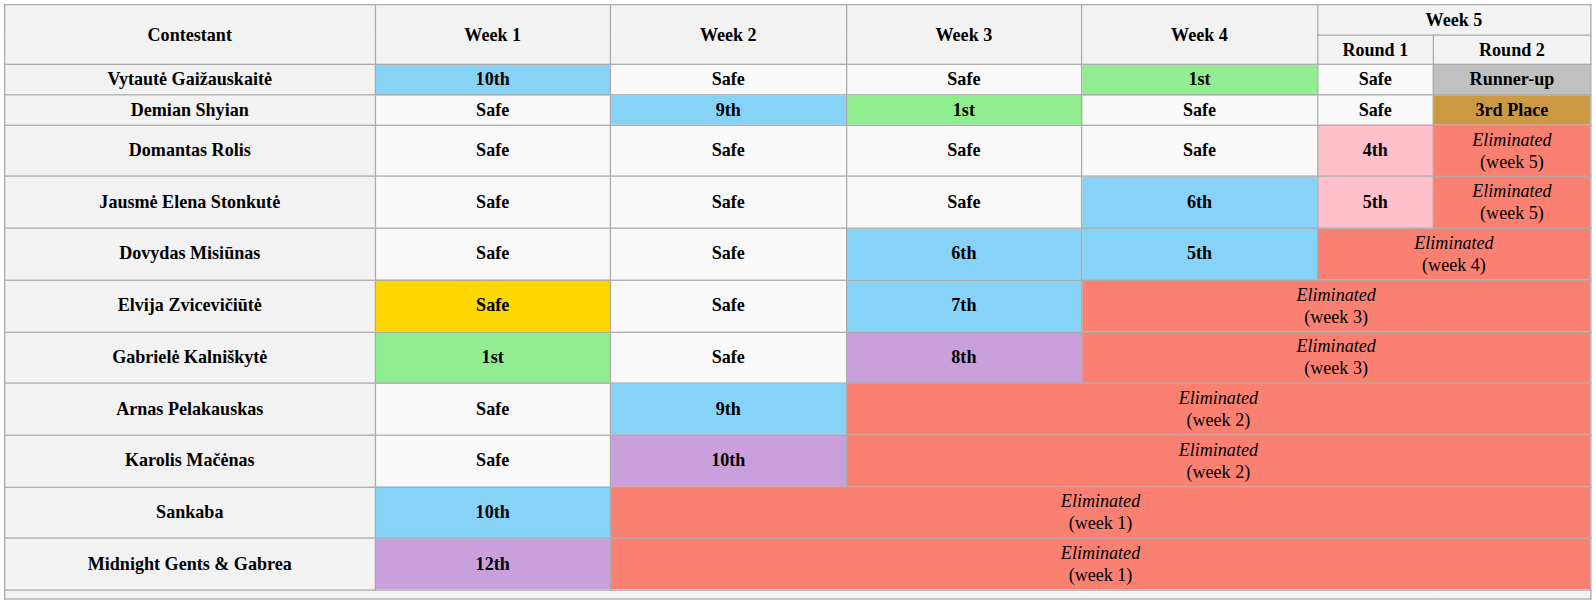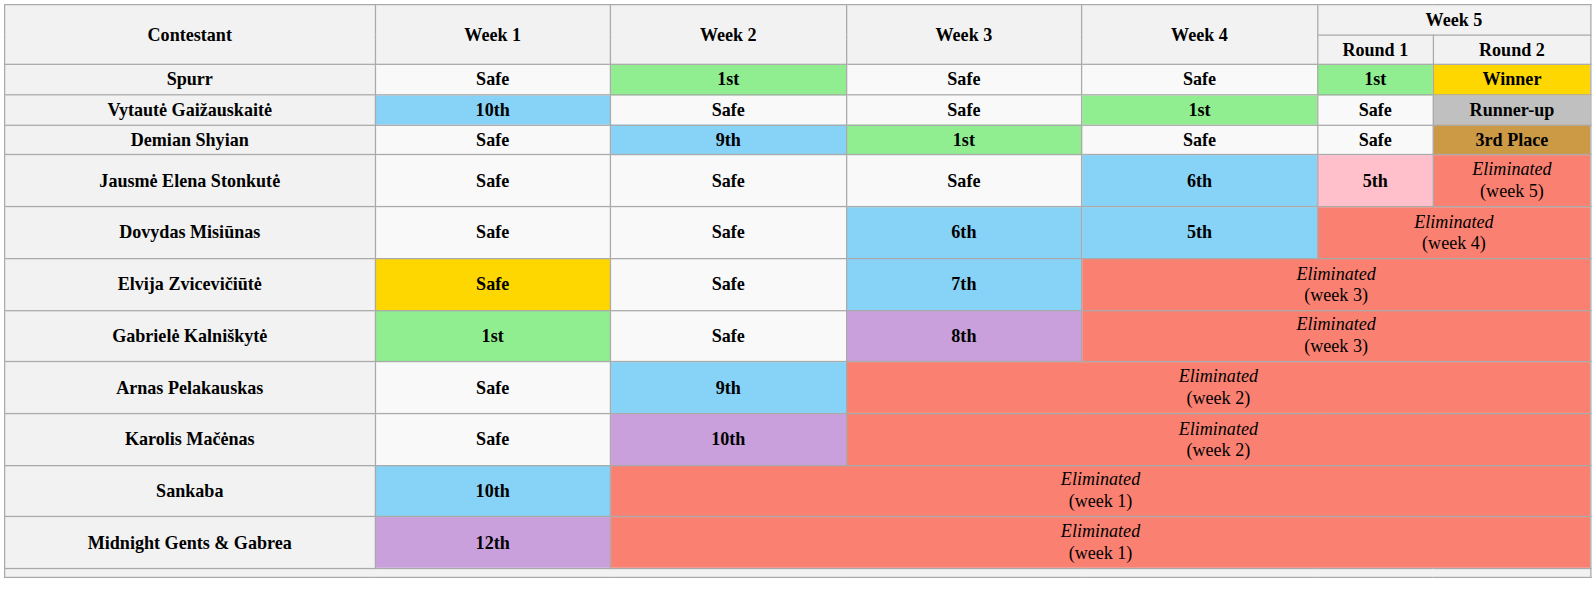 <table class="wikitable" style="text-align:center; font-size:89%">
 <tr>
 <th rowspan="2" style="width:11%" scope="col">Contestant</th>
 <th rowspan="2" style="width:7%" scope="col">Week 1</th>
 <th rowspan="2" style="width:7%" scope="col">Week 2</th>
 <th rowspan="2" style="width:7%" scope="col">Week 3</th>
 <th rowspan="2" style="width:7%" scope="col">Week 4</th>
 <th colspan="2" style="width:7%" scope="col">Week 5</th>
 </tr>
 <tr>
 <th>Round 1</th>
 <th>Round 2</th>
+</tr>
+<tr>
+<th scope="row">Spurr</th>
+<td><strong>Safe</strong></td>
+<td bgcolor="lightgreen"><strong>1st</strong></td>
+<td><strong>Safe</strong></td>
+<td><strong>Safe</strong></td>
+<td bgcolor="lightgreen"><strong>1st</strong></td>
+<td bgcolor="gold"><strong>Winner</strong></td>
 </tr>
 <tr>
 <th scope="row">Vytautė Gaižauskaitė</th>
 <td bgcolor="#87D3F8"><strong>10th</strong></td>
 <td><strong>Safe</strong></td>
 <td><strong>Safe</strong></td>
 <td bgcolor="lightgreen"><strong>1st</strong></td>
 <td><strong>Safe</strong></td>
 <td bgcolor="silver"><strong>Runner-up</strong></td>
 </tr>
 <tr>
 <th scope="row">Demian Shyian</th>
 <td><strong>Safe</strong></td>
 <td bgcolor="#87D3F8"><strong>9th</strong></td>
 <td bgcolor="lightgreen"><strong>1st</strong></td>
 <td><strong>Safe</strong></td>
 <td><strong>Safe</strong></td>
 <td bgcolor="#c94"><strong>3rd Place</strong></td>
-</tr>
-<tr>
-<th scope="row">Domantas Rolis</th>
-<td><strong>Safe</strong></td>
-<td><strong>Safe</strong></td>
-<td><strong>Safe</strong></td>
-<td><strong>Safe</strong></td>
-<td bgcolor="pink"><strong>4th</strong></td>
-<td bgcolor="salmon" colspan=1><em>Eliminated</em><br>(week 5)</td>
 </tr>
 <tr>
 <th scope="row">Jausmė Elena Stonkutė</th>
 <td><strong>Safe</strong></td>
 <td><strong>Safe</strong></td>
 <td><strong>Safe</strong></td>
 <td bgcolor="#87D3F8"><strong>6th</strong></td>
 <td bgcolor="pink"><strong>5th</strong></td>
 <td bgcolor="salmon" colspan=1><em>Eliminated</em><br>(week 5)</td>
 </tr>
 <tr>
 <th scope="row">Dovydas Misiūnas</th>
 <td><strong>Safe</strong></td>
 <td><strong>Safe</strong></td>
 <td bgcolor="#87D3F8"><strong>6th</strong></td>
 <td bgcolor="#87D3F8"><strong>5th</strong></td>
 <td bgcolor="salmon" colspan=2><em>Eliminated</em><br>(week 4)</td>
 </tr>
 <tr>
 <th scope="row">Elvija Zvicevičiūtė</th>
 <td style="background: gold;"><strong>Safe</strong></td>
 <td><strong>Safe</strong></td>
 <td bgcolor="#87D3F8"><strong>7th</strong></td>
 <td bgcolor="salmon" colspan=3><em>Eliminated</em><br>(week 3)</td>
 </tr>
 <tr>
 <th scope="row">Gabrielė Kalniškytė</th>
 <td bgcolor="lightgreen"><strong>1st</strong></td>
 <td><strong>Safe</strong></td>
 <td bgcolor="#C9A0DC"><strong>8th</strong></td>
 <td bgcolor="salmon" colspan=3><em>Eliminated</em><br>(week 3)</td>
 </tr>
 <tr>
 <th scope="row">Arnas Pelakauskas</th>
 <td><strong>Safe</strong></td>
 <td bgcolor="#87D3F8"><strong>9th</strong></td>
 <td bgcolor="salmon" colspan=4><em>Eliminated</em><br>(week 2)</td>
 </tr>
 <tr>
 <th scope="row">Karolis Mačėnas</th>
 <td><strong>Safe</strong></td>
 <td bgcolor="#C9A0DC"><strong>10th</strong></td>
 <td bgcolor="salmon" colspan=4><em>Eliminated</em><br>(week 2)</td>
 </tr>
 <tr>
 <th scope="row">Sankaba</th>
 <td bgcolor="#87D3F8"><strong>10th</strong></td>
 <td bgcolor="salmon" colspan=5><em>Eliminated</em><br>(week 1)</td>
 </tr>
 <tr>
 <th scope="row">Midnight Gents & Gabrea</th>
 <td bgcolor="#C9A0DC"><strong>12th</strong></td>
 <td bgcolor="salmon" colspan=5><em>Eliminated</em><br>(week 1)</td>
 </tr>
 <tr>
 <th colspan="7"></th>
 </tr>
 </table>
